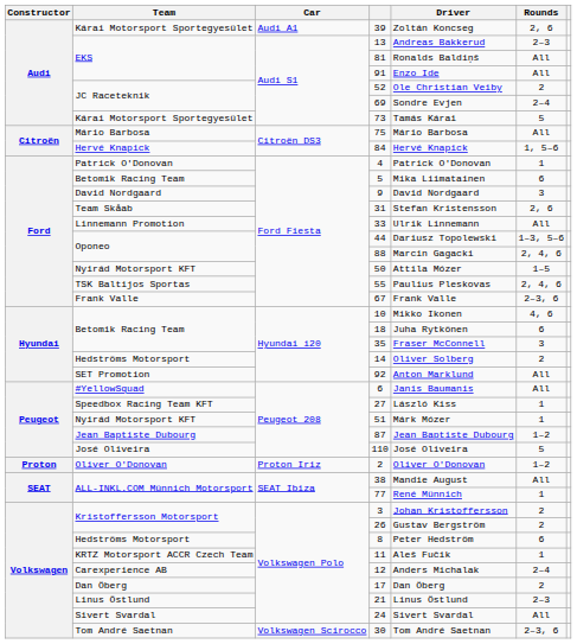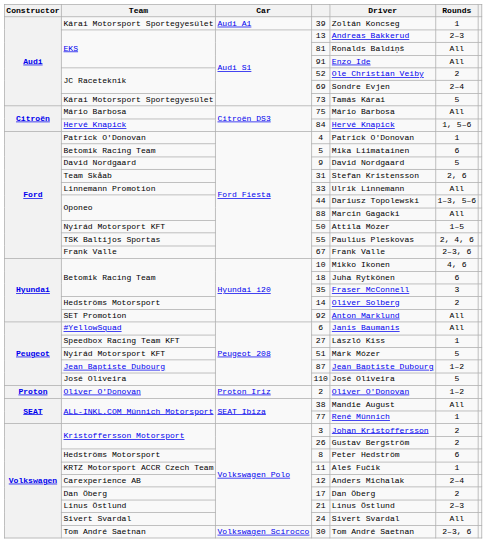 <table class="wikitable" style="font-size: 85%">
 <tr>
 <th>Constructor</th>
 <th>Team</th>
 <th>Car</th>
 <th></th>
 <th>Driver</th>
 <th>Rounds</th>
 <th></th>
 </tr>
 <tr>
 <th rowspan="7"><a href='#'>Audi</a></th>
 <td> Kárai Motorsport Sportegyesület</td>
 <td><a href='#'>Audi A1</a></td>
 <td align="center">39</td>
 <td> Zoltán Koncseg</td>
-<td align="center">2, 6</td>
+<td align="center">1</td>
 <td align="center"></td>
 </tr>
 <tr>
 <td rowspan="3"> <a href='#'>EKS</a></td>
 <td rowspan="6"><a href='#'>Audi S1</a></td>
 <td align="center">13</td>
 <td> <a href='#'>Andreas Bakkerud</a></td>
 <td align="center">2–3</td>
 <td align="center"></td>
 </tr>
 <tr>
 <td align="center">81</td>
 <td> Ronalds Baldiņš</td>
 <td align="center">All</td>
 <td align="center"></td>
 </tr>
 <tr>
 <td align="center">91</td>
 <td> <a href='#'>Enzo Ide</a></td>
 <td align="center">All</td>
 <td align="center"></td>
 </tr>
 <tr>
 <td rowspan="2"> JC Raceteknik</td>
 <td align="center">52</td>
 <td> <a href='#'>Ole Christian Veiby</a></td>
 <td align="center">2</td>
 <td align="center"></td>
 </tr>
 <tr>
 <td align="center">69</td>
 <td> Sondre Evjen</td>
 <td align="center">2–4</td>
 <td align="center"></td>
 </tr>
 <tr>
 <td> Kárai Motorsport Sportegyesület</td>
 <td align="center">73</td>
 <td> Tamás Kárai</td>
 <td align="center">5</td>
 <td align="center"></td>
 </tr>
 <tr>
 <th rowspan="2"><a href='#'>Citroën</a></th>
 <td> Mário Barbosa</td>
 <td rowspan="2"><a href='#'>Citroën DS3</a></td>
 <td align="center">75</td>
 <td> Mário Barbosa</td>
 <td align="center">All</td>
 <td align="center"></td>
 </tr>
 <tr>
 <td> <a href='#'>Hervé Knapick</a></td>
 <td align="center">84</td>
 <td> <a href='#'>Hervé Knapick</a></td>
 <td align="center">1, 5–6</td>
 <td align="center"></td>
 </tr>
 <tr>
 <th rowspan="10"><a href='#'>Ford</a></th>
 <td> Patrick O'Donovan</td>
 <td rowspan="10"><a href='#'>Ford Fiesta</a></td>
 <td align="center">4</td>
 <td> Patrick O'Donovan</td>
 <td align="center">1</td>
 <td align="center"></td>
 </tr>
 <tr>
 <td> Betomik Racing Team</td>
 <td align="center">5</td>
 <td> Mika Liimatainen</td>
 <td align="center">6</td>
 <td align="center"></td>
 </tr>
 <tr>
 <td> David Nordgaard</td>
 <td align="center">9</td>
 <td> David Nordgaard</td>
-<td align="center">3</td>
+<td align="center">5</td>
 <td align="center"></td>
 </tr>
 <tr>
 <td> Team Skåab</td>
 <td align="center">31</td>
 <td> Stefan Kristensson</td>
 <td align="center">2, 6</td>
 <td align="center"></td>
 </tr>
 <tr>
 <td> Linnemann Promotion</td>
 <td align="center">33</td>
 <td> Ulrik Linnemann</td>
 <td align="center">All</td>
 <td align="center"></td>
 </tr>
 <tr>
 <td rowspan="2"> Oponeo</td>
 <td align="center">44</td>
 <td> Dariusz Topolewski</td>
 <td align="center">1–3, 5–6</td>
 <td align="center"></td>
 </tr>
 <tr>
 <td align="center">88</td>
 <td> Marcin Gagacki</td>
-<td align="center">2, 4, 6</td>
+<td align="center">All</td>
 <td align="center"></td>
 </tr>
 <tr>
 <td> Nyirád Motorsport KFT</td>
 <td align="center">50</td>
 <td> Attila Mózer</td>
 <td align="center">1–5</td>
 <td align="center"></td>
 </tr>
 <tr>
 <td> TSK Baltijos Sportas</td>
 <td align="center">55</td>
 <td> Paulius Pleskovas</td>
 <td align="center">2, 4, 6</td>
 <td align="center"></td>
 </tr>
 <tr>
 <td> Frank Valle</td>
 <td align="center">67</td>
 <td> Frank Valle</td>
 <td align="center">2–3, 6</td>
 <td align="center"></td>
 </tr>
 <tr>
 <th rowspan="5"><a href='#'>Hyundai</a></th>
 <td rowspan="3"> Betomik Racing Team</td>
 <td rowspan="5"><a href='#'>Hyundai i20</a></td>
 <td align="center">10</td>
 <td> Mikko Ikonen</td>
 <td align="center">4, 6</td>
 <td align="center"></td>
 </tr>
 <tr>
 <td align="center">18</td>
 <td> Juha Rytkönen</td>
 <td align="center">6</td>
 <td align="center"></td>
 </tr>
 <tr>
 <td align="center">35</td>
 <td> <a href='#'>Fraser McConnell</a></td>
 <td align="center">3</td>
 <td align="center"></td>
 </tr>
 <tr>
 <td> Hedströms Motorsport</td>
 <td align="center">14</td>
 <td> <a href='#'>Oliver Solberg</a></td>
 <td align="center">2</td>
 <td align="center"></td>
 </tr>
 <tr>
 <td> SET Promotion</td>
 <td align="center">92</td>
 <td> <a href='#'>Anton Marklund</a></td>
 <td align="center">All</td>
 <td align="center"></td>
 </tr>
 <tr>
 <th rowspan="5"><a href='#'>Peugeot</a></th>
 <td> <a href='#'>#YellowSquad</a></td>
 <td rowspan="5"><a href='#'>Peugeot 208</a></td>
 <td align="center">6</td>
 <td> <a href='#'>Janis Baumanis</a></td>
 <td align="center">All</td>
 <td align="center"></td>
 </tr>
 <tr>
 <td> Speedbox Racing Team KFT</td>
 <td align="center">27</td>
 <td> László Kiss</td>
 <td align="center">1</td>
 <td align="center"></td>
 </tr>
 <tr>
 <td> Nyirád Motorsport KFT</td>
 <td align="center">51</td>
 <td> Márk Mózer</td>
-<td align="center">1</td>
+<td align="center">5</td>
 <td align="center"></td>
 </tr>
 <tr>
 <td> <a href='#'>Jean Baptiste Dubourg</a></td>
 <td align="center">87</td>
 <td> <a href='#'>Jean Baptiste Dubourg</a></td>
 <td align="center">1–2</td>
 <td align="center"></td>
 </tr>
 <tr>
 <td> José Oliveira</td>
 <td align="center">110</td>
 <td> José Oliveira</td>
 <td align="center">5</td>
 <td align="center"></td>
 </tr>
 <tr>
 <th><a href='#'>Proton</a></th>
 <td> <a href='#'>Oliver O'Donovan</a></td>
 <td><a href='#'>Proton Iriz</a></td>
 <td align="center">2</td>
 <td> <a href='#'>Oliver O'Donovan</a></td>
 <td align="center">1–2</td>
 <td align="center"></td>
 </tr>
 <tr>
 <th rowspan="2"><a href='#'>SEAT</a></th>
 <td rowspan="2"> <a href='#'>ALL-INKL.COM Münnich Motorsport</a></td>
 <td rowspan="2"><a href='#'>SEAT Ibiza</a></td>
 <td align="center">38</td>
 <td> Mandie August</td>
 <td align="center">All</td>
 <td align="center"></td>
 </tr>
 <tr>
 <td align="center">77</td>
 <td> <a href='#'>René Münnich</a></td>
 <td align="center">1</td>
 <td align="center"></td>
 </tr>
 <tr>
 <th rowspan="9"><a href='#'>Volkswagen</a></th>
 <td rowspan="2"> <a href='#'>Kristoffersson Motorsport</a></td>
 <td rowspan="8"><a href='#'>Volkswagen Polo</a></td>
 <td align="center">3</td>
 <td> <a href='#'>Johan Kristoffersson</a></td>
 <td align="center">2</td>
 <td align="center"></td>
 </tr>
 <tr>
 <td align="center">26</td>
 <td> Gustav Bergström</td>
 <td align="center">2</td>
 <td align="center"></td>
 </tr>
 <tr>
 <td> Hedströms Motorsport</td>
 <td align="center">8</td>
 <td> Peter Hedström</td>
 <td align="center">6</td>
 <td align="center"></td>
 </tr>
 <tr>
 <td> KRTZ Motorsport ACCR Czech Team</td>
 <td align="center">11</td>
 <td> Aleš Fučik</td>
 <td align="center">1</td>
 <td align="center"></td>
 </tr>
 <tr>
 <td> Carexperience AB</td>
 <td align="center">12</td>
 <td> Anders Michalak</td>
 <td align="center">2–4</td>
 <td align="center"></td>
 </tr>
 <tr>
 <td> Dan Öberg</td>
 <td align="center">17</td>
 <td> Dan Öberg</td>
 <td align="center">2</td>
 <td align="center"></td>
 </tr>
 <tr>
 <td> Linus Östlund</td>
 <td align="center">21</td>
 <td> Linus Östlund</td>
 <td align="center">2–3</td>
 <td align="center"></td>
 </tr>
 <tr>
 <td> Sivert Svardal</td>
 <td align="center">24</td>
 <td> Sivert Svardal</td>
 <td align="center">All</td>
 <td align="center"></td>
 </tr>
 <tr>
 <td> Tom André Saetnan</td>
 <td><a href='#'>Volkswagen Scirocco</a></td>
 <td align="center">30</td>
 <td> Tom André Saetnan</td>
 <td align="center">2–3, 6</td>
 <td align="center"></td>
 </tr>
 </table>
